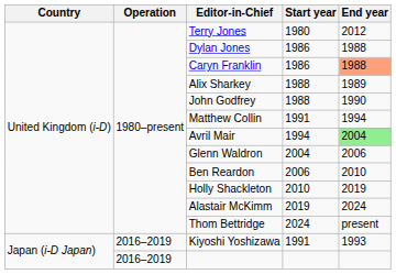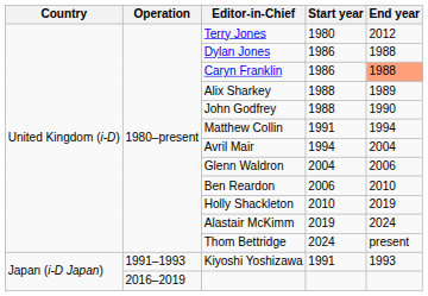 <table class="wikitable">
 <tr>
 <th>Country</th>
 <th>Operation</th>
 <th>Editor-in-Chief</th>
 <th>Start year</th>
 <th>End year</th>
 </tr>
 <tr>
 <td rowspan="12">United Kingdom (<em>i-D</em>)</td>
 <td rowspan="12">1980–present</td>
 <td><a href='#'>Terry Jones</a></td>
 <td>1980</td>
 <td>2012</td>
 </tr>
 <tr>
 <td><a href='#'>Dylan Jones</a></td>
 <td>1986</td>
 <td>1988</td>
 </tr>
 <tr>
 <td><a href='#'>Caryn Franklin</a></td>
 <td>1986</td>
 <td style="background: lightsalmon;">1988</td>
 </tr>
 <tr>
 <td>Alix Sharkey</td>
 <td>1988</td>
 <td>1989</td>
 </tr>
 <tr>
 <td>John Godfrey</td>
 <td>1988</td>
 <td>1990</td>
 </tr>
 <tr>
 <td>Matthew Collin</td>
 <td>1991</td>
 <td>1994</td>
 </tr>
 <tr>
 <td>Avril Mair</td>
 <td>1994</td>
-<td style="background: lightgreen;">2004</td>
+<td>2004</td>
 </tr>
 <tr>
 <td>Glenn Waldron</td>
 <td>2004</td>
 <td>2006</td>
 </tr>
 <tr>
 <td>Ben Reardon</td>
 <td>2006</td>
 <td>2010</td>
 </tr>
 <tr>
 <td>Holly Shackleton</td>
 <td>2010</td>
 <td>2019</td>
 </tr>
 <tr>
 <td>Alastair McKimm</td>
 <td>2019</td>
 <td>2024</td>
 </tr>
 <tr>
 <td>Thom Bettridge</td>
 <td>2024</td>
 <td>present</td>
 </tr>
 <tr>
 <td rowspan="2">Japan (<em>i-D Japan</em>)</td>
-<td>2016–2019</td>
+<td>1991–1993</td>
 <td>Kiyoshi Yoshizawa</td>
 <td>1991</td>
 <td>1993</td>
 </tr>
 <tr>
 <td>2016–2019</td>
 <td></td>
 <td></td>
 <td></td>
 </tr>
 </table>
